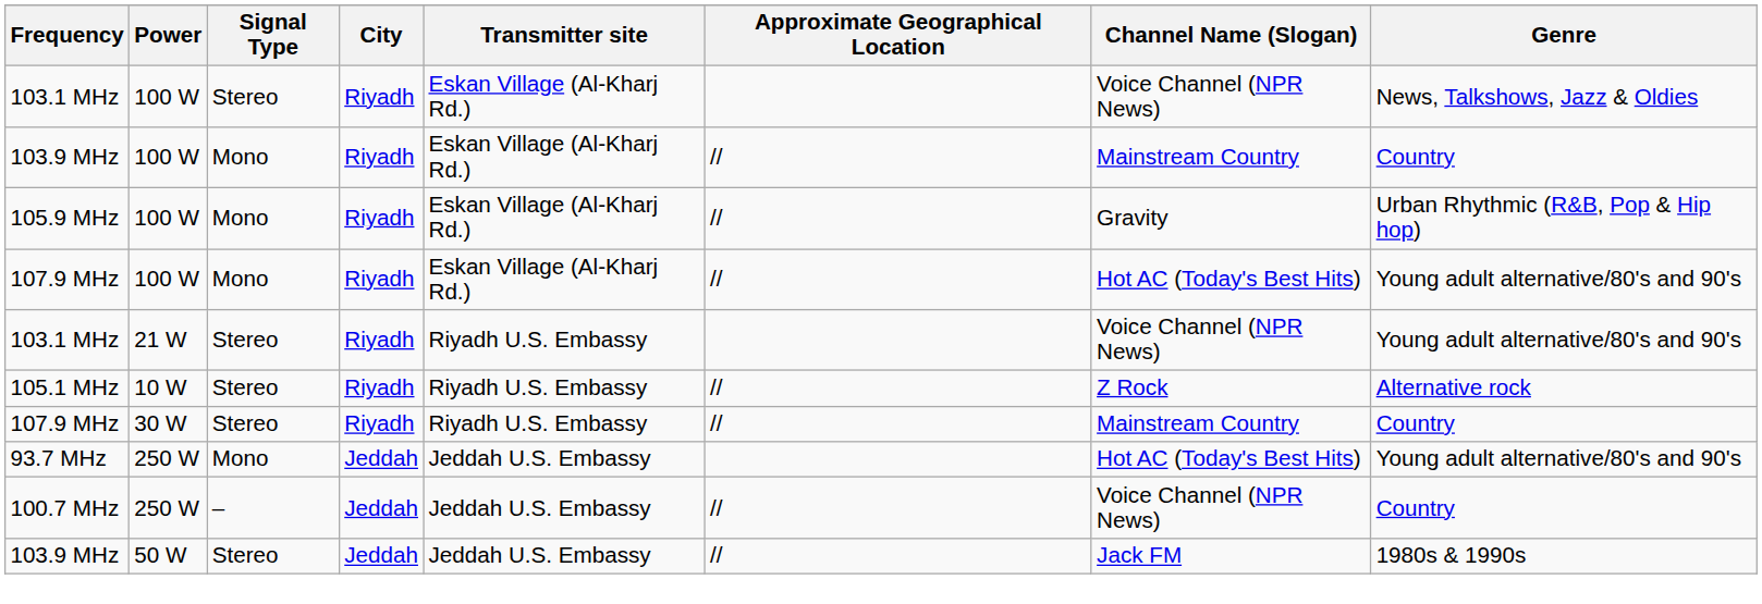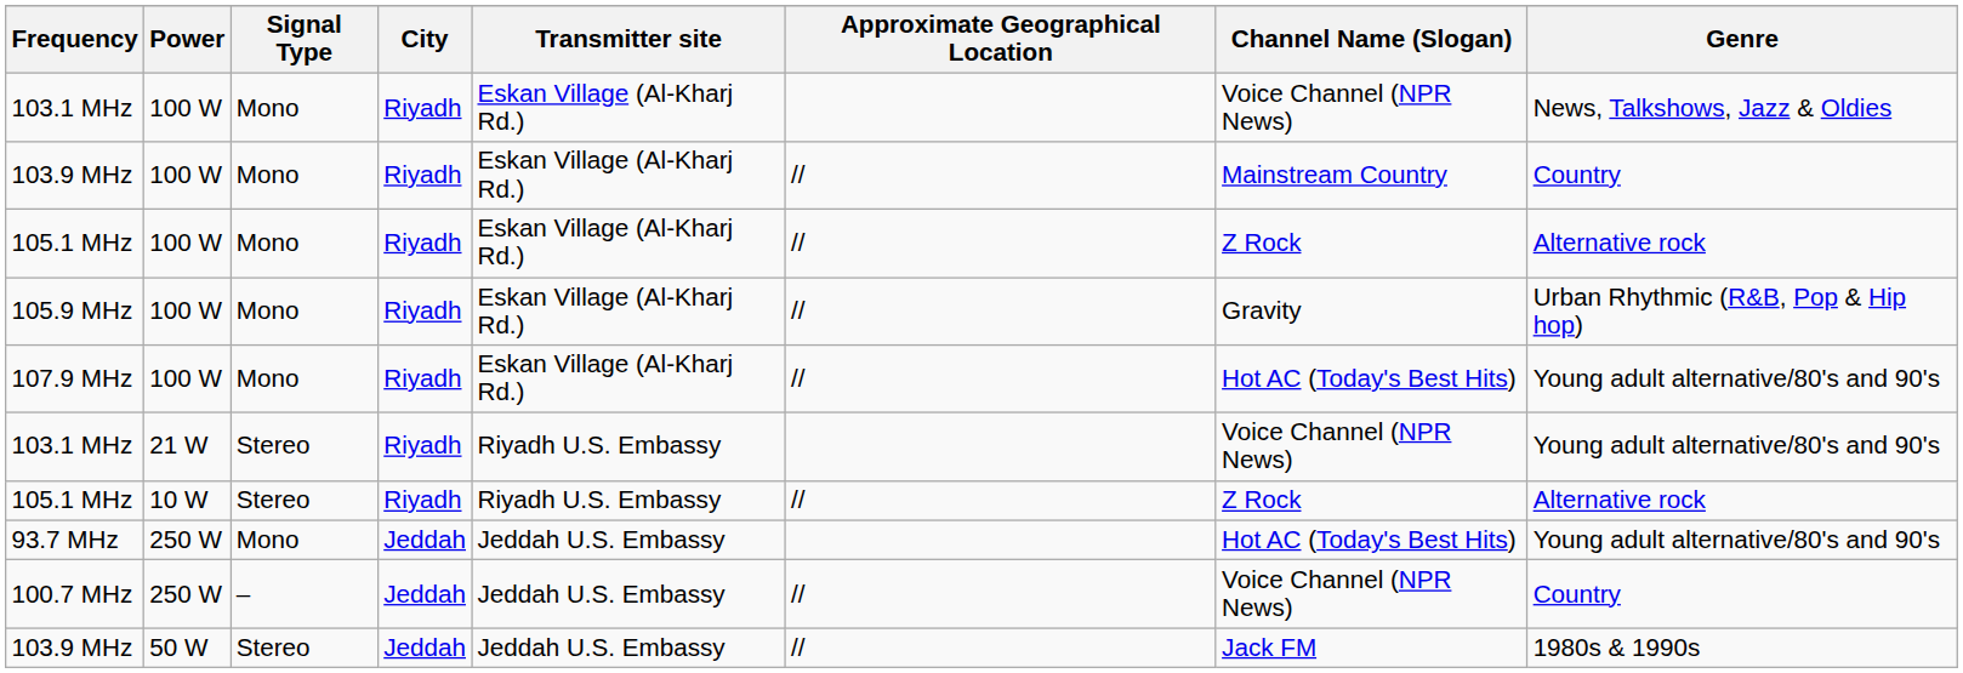 <table class="wikitable sortable">
 <tr>
 </tr>
 <tr>
 <th>Frequency</th>
 <th>Power</th>
 <th>Signal Type</th>
 <th>City</th>
 <th>Transmitter site</th>
 <th>Approximate Geographical Location</th>
 <th>Channel Name (Slogan)</th>
 <th>Genre</th>
 </tr>
 <tr>
 <td>103.1 MHz</td>
 <td>100 W</td>
-<td>Stereo</td>
+<td>Mono</td>
 <td><a href='#'>Riyadh</a></td>
 <td><a href='#'>Eskan Village</a> (Al-Kharj Rd.)</td>
 <td></td>
 <td>Voice Channel (<a href='#'>NPR</a> News)</td>
 <td>News, <a href='#'>Talkshows</a>, <a href='#'>Jazz</a> & <a href='#'>Oldies</a></td>
 </tr>
 <tr>
 <td>103.9 MHz</td>
 <td>100 W</td>
 <td>Mono</td>
 <td><a href='#'>Riyadh</a></td>
 <td>Eskan Village (Al-Kharj Rd.)</td>
 <td>//</td>
 <td><a href='#'>Mainstream Country</a></td>
 <td><a href='#'>Country</a></td>
+</tr>
+<tr>
+<td>105.1 MHz</td>
+<td>100 W</td>
+<td>Mono</td>
+<td><a href='#'>Riyadh</a></td>
+<td>Eskan Village (Al-Kharj Rd.)</td>
+<td>//</td>
+<td><a href='#'>Z Rock</a></td>
+<td><a href='#'>Alternative rock</a></td>
 </tr>
 <tr>
 <td>105.9 MHz</td>
 <td>100 W</td>
 <td>Mono</td>
 <td><a href='#'>Riyadh</a></td>
 <td>Eskan Village (Al-Kharj Rd.)</td>
 <td>//</td>
 <td>Gravity</td>
 <td>Urban Rhythmic (<a href='#'>R&B</a>, <a href='#'>Pop</a> & <a href='#'>Hip hop</a>)</td>
 </tr>
 <tr>
 <td>107.9 MHz</td>
 <td>100 W</td>
 <td>Mono</td>
 <td><a href='#'>Riyadh</a></td>
 <td>Eskan Village (Al-Kharj Rd.)</td>
 <td>//</td>
 <td><a href='#'>Hot AC</a> (<a href='#'>Today's Best Hits</a>)</td>
 <td>Young adult alternative/80's and 90's</td>
 </tr>
 <tr>
 <td>103.1 MHz</td>
 <td>21 W</td>
 <td>Stereo</td>
 <td><a href='#'>Riyadh</a></td>
 <td>Riyadh U.S. Embassy</td>
 <td></td>
 <td>Voice Channel (<a href='#'>NPR</a> News)</td>
 <td>Young adult alternative/80's and 90's</td>
 </tr>
 <tr>
 <td>105.1 MHz</td>
 <td>10 W</td>
 <td>Stereo</td>
 <td><a href='#'>Riyadh</a></td>
 <td>Riyadh U.S. Embassy</td>
 <td>//</td>
 <td><a href='#'>Z Rock</a></td>
 <td><a href='#'>Alternative rock</a></td>
 </tr>
 <tr>
-<td>107.9 MHz</td>
-<td>30 W</td>
-<td>Stereo</td>
-<td><a href='#'>Riyadh</a></td>
-<td>Riyadh U.S. Embassy</td>
-<td>//</td>
-<td><a href='#'>Mainstream Country</a></td>
-<td><a href='#'>Country</a></td>
-</tr>
-<tr>
 <td>93.7 MHz</td>
 <td>250 W</td>
 <td>Mono</td>
 <td><a href='#'>Jeddah</a></td>
 <td>Jeddah U.S. Embassy</td>
 <td></td>
 <td><a href='#'>Hot AC</a> (<a href='#'>Today's Best Hits</a>)</td>
 <td>Young adult alternative/80's and 90's</td>
 </tr>
 <tr>
 <td>100.7 MHz</td>
 <td>250 W</td>
 <td>–</td>
 <td><a href='#'>Jeddah</a></td>
 <td>Jeddah U.S. Embassy</td>
 <td>//</td>
 <td>Voice Channel (<a href='#'>NPR</a> News)</td>
 <td><a href='#'>Country</a></td>
 </tr>
 <tr>
 <td>103.9 MHz</td>
 <td>50 W</td>
 <td>Stereo</td>
 <td><a href='#'>Jeddah</a></td>
 <td>Jeddah U.S. Embassy</td>
 <td>//</td>
 <td><a href='#'>Jack FM</a></td>
 <td>1980s & 1990s</td>
 </tr>
 </table>
